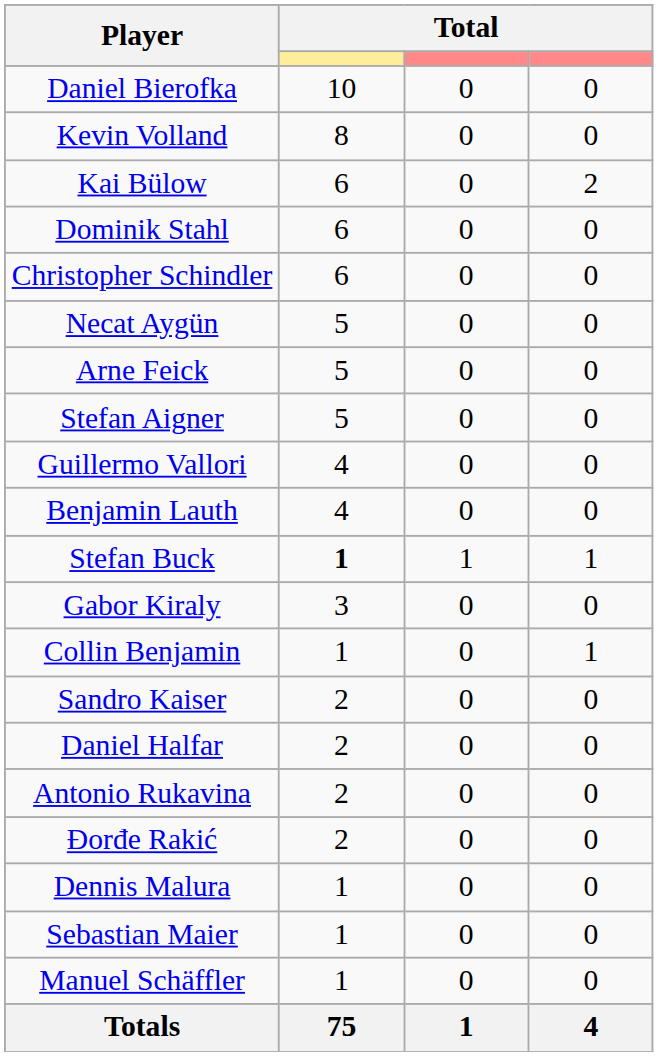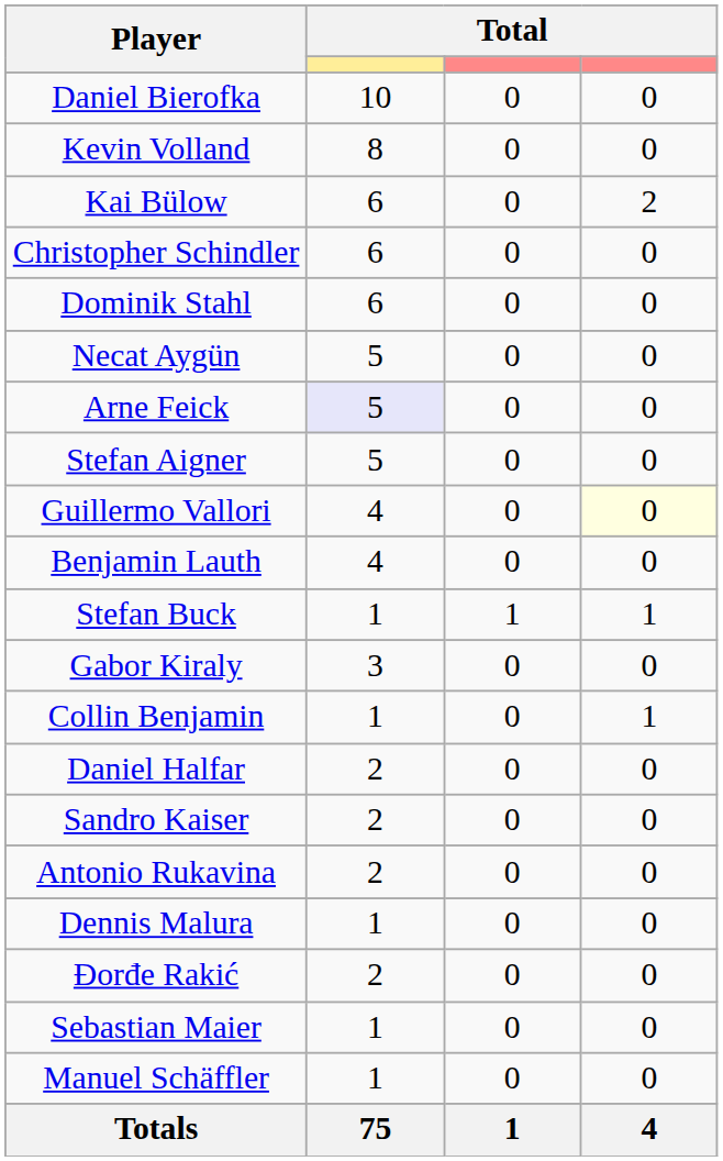 <table class="wikitable" style="text-align:center;">
 <tr style="text-align:center;">
 <th rowspan="2">Player</th>
 <th colspan="3">Total</th>
 </tr>
 <tr>
 <th style="width:60px; background:#fe9;"></th>
 <th style="width:60px; background:#ff8888;"></th>
 <th style="width:60px; background:#ff8888;"></th>
 </tr>
 <tr>
 <td><a href='#'>Daniel Bierofka</a></td>
 <td>10</td>
 <td>0</td>
 <td>0</td>
 </tr>
 <tr>
 <td><a href='#'>Kevin Volland</a></td>
 <td>8</td>
 <td>0</td>
 <td>0</td>
 </tr>
 <tr>
 <td><a href='#'>Kai Bülow</a></td>
 <td>6</td>
 <td>0</td>
 <td>2</td>
 </tr>
 <tr>
-<td><a href='#'>Dominik Stahl</a></td>
+<td><a href='#'>Christopher Schindler</a></td>
 <td>6</td>
 <td>0</td>
 <td>0</td>
 </tr>
 <tr>
-<td><a href='#'>Christopher Schindler</a></td>
+<td><a href='#'>Dominik Stahl</a></td>
 <td>6</td>
 <td>0</td>
 <td>0</td>
 </tr>
 <tr>
 <td><a href='#'>Necat Aygün</a></td>
 <td>5</td>
 <td>0</td>
 <td>0</td>
 </tr>
 <tr>
 <td><a href='#'>Arne Feick</a></td>
-<td>5</td>
+<td style="background: lavender;">5</td>
 <td>0</td>
 <td>0</td>
 </tr>
 <tr>
 <td><a href='#'>Stefan Aigner</a></td>
 <td>5</td>
 <td>0</td>
 <td>0</td>
 </tr>
 <tr>
 <td><a href='#'>Guillermo Vallori</a></td>
 <td>4</td>
 <td>0</td>
-<td>0</td>
+<td style="background: lightyellow;">0</td>
 </tr>
 <tr>
 <td><a href='#'>Benjamin Lauth</a></td>
 <td>4</td>
 <td>0</td>
 <td>0</td>
 </tr>
 <tr>
 <td><a href='#'>Stefan Buck</a></td>
-<td><strong>1</strong></td>
+<td>1</td>
 <td>1</td>
 <td>1</td>
 </tr>
 <tr>
 <td><a href='#'>Gabor Kiraly</a></td>
 <td>3</td>
 <td>0</td>
 <td>0</td>
 </tr>
 <tr>
 <td><a href='#'>Collin Benjamin</a></td>
 <td>1</td>
 <td>0</td>
 <td>1</td>
 </tr>
 <tr>
-<td><a href='#'>Sandro Kaiser</a></td>
+<td><a href='#'>Daniel Halfar</a></td>
 <td>2</td>
 <td>0</td>
 <td>0</td>
 </tr>
 <tr>
-<td><a href='#'>Daniel Halfar</a></td>
+<td><a href='#'>Sandro Kaiser</a></td>
 <td>2</td>
 <td>0</td>
 <td>0</td>
 </tr>
 <tr>
 <td><a href='#'>Antonio Rukavina</a></td>
 <td>2</td>
 <td>0</td>
 <td>0</td>
 </tr>
 <tr>
-<td><a href='#'>Đorđe Rakić</a></td>
-<td>2</td>
+<td><a href='#'>Dennis Malura</a></td>
+<td>1</td>
 <td>0</td>
 <td>0</td>
 </tr>
 <tr>
-<td><a href='#'>Dennis Malura</a></td>
-<td>1</td>
+<td><a href='#'>Đorđe Rakić</a></td>
+<td>2</td>
 <td>0</td>
 <td>0</td>
 </tr>
 <tr>
 <td><a href='#'>Sebastian Maier</a></td>
 <td>1</td>
 <td>0</td>
 <td>0</td>
 </tr>
 <tr>
 <td><a href='#'>Manuel Schäffler</a></td>
 <td>1</td>
 <td>0</td>
 <td>0</td>
 </tr>
 <tr>
 <th>Totals</th>
 <th>75</th>
 <th>1</th>
 <th>4</th>
 </tr>
 </table>
